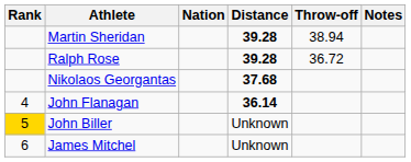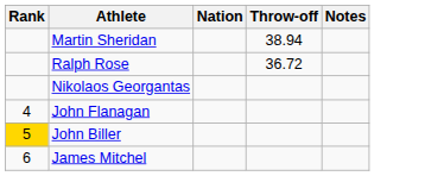 <table class="wikitable sortable" style="text-align:center">
 <tr>
 <th>Rank</th>
 <th>Athlete</th>
 <th>Nation</th>
-<th>Distance</th>
 <th>Throw-off</th>
 <th>Notes</th>
 </tr>
 <tr>
 <td></td>
 <td align=left><a href='#'>Martin Sheridan</a></td>
 <td align=left></td>
-<td><strong>39.28</strong> </td>
 <td>38.94</td>
 <td></td>
 </tr>
 <tr>
 <td></td>
 <td align=left><a href='#'>Ralph Rose</a></td>
 <td align=left></td>
-<td><strong>39.28</strong> </td>
 <td>36.72</td>
 <td></td>
 </tr>
 <tr>
 <td></td>
 <td align=left><a href='#'>Nikolaos Georgantas</a></td>
 <td align=left></td>
-<td><strong>37.68</strong></td>
 <td></td>
 <td></td>
 </tr>
 <tr>
 <td>4</td>
 <td align=left><a href='#'>John Flanagan</a></td>
 <td align=left></td>
-<td><strong>36.14</strong></td>
 <td></td>
 <td></td>
 </tr>
 <tr>
 <td style="background: gold;">5</td>
 <td align=left><a href='#'>John Biller</a></td>
 <td align=left></td>
-<td data-sort-value=30.00>Unknown</td>
 <td></td>
 <td></td>
 </tr>
 <tr>
 <td>6</td>
 <td align=left><a href='#'>James Mitchel</a></td>
 <td align=left></td>
-<td data-sort-value=20.00>Unknown</td>
 <td></td>
 <td></td>
 </tr>
 </table>
